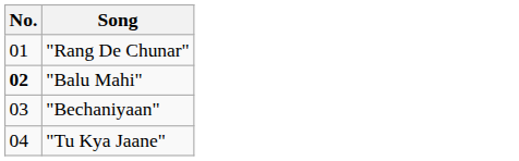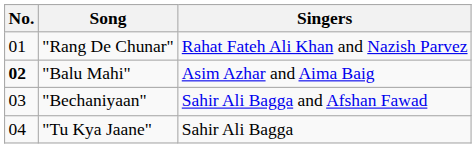 <table class="wikitable">
 <tr>
 <th>No.</th>
 <th>Song</th>
+<th>Singers</th>
 </tr>
 <tr>
 <td>01</td>
 <td>"Rang De Chunar"</td>
+<td><a href='#'>Rahat Fateh Ali Khan</a> and <a href='#'>Nazish Parvez</a></td>
 </tr>
 <tr>
 <td><strong>02</strong></td>
 <td>"Balu Mahi"</td>
+<td><a href='#'>Asim Azhar</a> and <a href='#'>Aima Baig</a></td>
 </tr>
 <tr>
 <td>03</td>
 <td>"Bechaniyaan"</td>
+<td><a href='#'>Sahir Ali Bagga</a> and <a href='#'>Afshan Fawad</a></td>
 </tr>
 <tr>
 <td>04</td>
 <td>"Tu Kya Jaane"</td>
+<td>Sahir Ali Bagga</td>
 </tr>
 </table>
